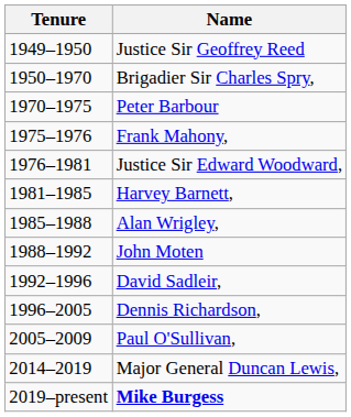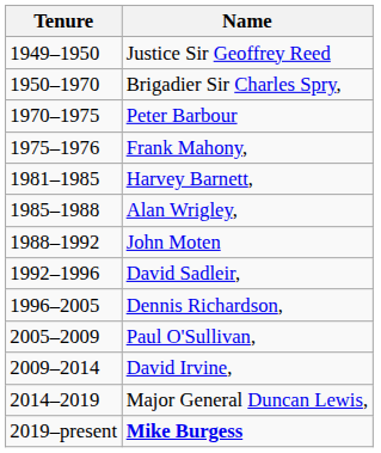 <table class="wikitable sortable">
 <tr>
 <th>Tenure</th>
 <th>Name</th>
 </tr>
 <tr>
 <td>1949–1950</td>
 <td>Justice Sir <a href='#'>Geoffrey Reed</a></td>
 </tr>
 <tr>
 <td>1950–1970</td>
 <td>Brigadier Sir <a href='#'>Charles Spry</a>, </td>
 </tr>
 <tr>
 <td>1970–1975</td>
 <td><a href='#'>Peter Barbour</a></td>
 </tr>
 <tr>
 <td>1975–1976</td>
 <td><a href='#'>Frank Mahony</a>, </td>
-</tr>
-<tr>
-<td>1976–1981</td>
-<td>Justice Sir <a href='#'>Edward Woodward</a>, </td>
 </tr>
 <tr>
 <td>1981–1985</td>
 <td><a href='#'>Harvey Barnett</a>, </td>
 </tr>
 <tr>
 <td>1985–1988</td>
 <td><a href='#'>Alan Wrigley</a>, </td>
 </tr>
 <tr>
 <td>1988–1992</td>
 <td><a href='#'>John Moten</a></td>
 </tr>
 <tr>
 <td>1992–1996</td>
 <td><a href='#'>David Sadleir</a>, </td>
 </tr>
 <tr>
 <td>1996–2005</td>
 <td><a href='#'>Dennis Richardson</a>, </td>
 </tr>
 <tr>
 <td>2005–2009</td>
 <td><a href='#'>Paul O'Sullivan</a>, </td>
 </tr>
 <tr>
+<td>2009–2014</td>
+<td><a href='#'>David Irvine</a>, </td>
+</tr>
+<tr>
 <td>2014–2019</td>
 <td>Major General <a href='#'>Duncan Lewis</a>, </td>
 </tr>
 <tr>
 <td>2019–present</td>
 <td><strong><a href='#'>Mike Burgess</a></strong></td>
 </tr>
 </table>
